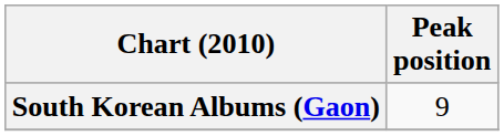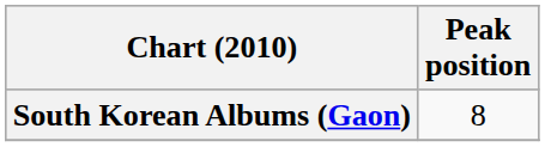 <table class="wikitable plainrowheaders" style="text-align:center;">
 <tr>
 <th>Chart (2010)</th>
 <th>Peak<br>position</th>
 </tr>
 <tr>
 <th scope="row">South Korean Albums (<a href='#'>Gaon</a>)</th>
-<td>9</td>
+<td>8</td>
 </tr>
 <tr>
 </tr>
 </table>
